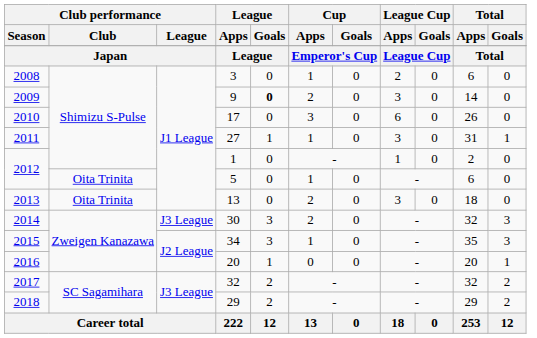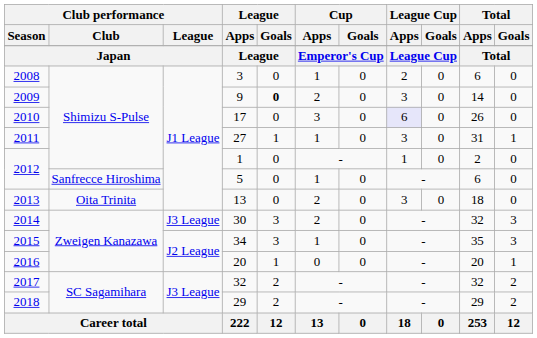 <table class="wikitable" style="text-align:center">
 <tr>
 <th colspan=3>Club performance</th>
 <th colspan=2>League</th>
 <th colspan=2>Cup</th>
 <th colspan=2>League Cup</th>
 <th colspan=2>Total</th>
 </tr>
 <tr>
 <th>Season</th>
 <th>Club</th>
 <th>League</th>
 <th>Apps</th>
 <th>Goals</th>
 <th>Apps</th>
 <th>Goals</th>
 <th>Apps</th>
 <th>Goals</th>
 <th>Apps</th>
 <th>Goals</th>
 </tr>
 <tr>
 </tr>
 <tr>
 <th colspan=3>Japan</th>
 <th colspan=2>League</th>
 <th colspan=2><a href='#'>Emperor's Cup</a></th>
 <th colspan=2><a href='#'>League Cup</a></th>
 <th colspan=2>Total</th>
 </tr>
 <tr>
 <td><a href='#'>2008</a></td>
 <td rowspan="5"><a href='#'>Shimizu S-Pulse</a></td>
 <td rowspan="7"><a href='#'>J1 League</a></td>
 <td>3</td>
 <td>0</td>
 <td>1</td>
 <td>0</td>
 <td>2</td>
 <td>0</td>
 <td>6</td>
 <td>0</td>
 </tr>
 <tr>
 <td><a href='#'>2009</a></td>
 <td>9</td>
 <td><strong>0</strong></td>
 <td>2</td>
 <td>0</td>
 <td>3</td>
 <td>0</td>
 <td>14</td>
 <td>0</td>
 </tr>
 <tr>
 <td><a href='#'>2010</a></td>
 <td>17</td>
 <td>0</td>
 <td>3</td>
 <td>0</td>
-<td>6</td>
+<td style="background: lavender;">6</td>
 <td>0</td>
 <td>26</td>
 <td>0</td>
 </tr>
 <tr>
 <td><a href='#'>2011</a></td>
 <td>27</td>
 <td>1</td>
 <td>1</td>
 <td>0</td>
 <td>3</td>
 <td>0</td>
 <td>31</td>
 <td>1</td>
 </tr>
 <tr>
 <td rowspan="2"><a href='#'>2012</a></td>
 <td>1</td>
 <td>0</td>
 <td colspan="2">-</td>
 <td>1</td>
 <td>0</td>
 <td>2</td>
 <td>0</td>
 </tr>
 <tr>
-<td><a href='#'>Oita Trinita</a></td>
+<td><a href='#'>Sanfrecce Hiroshima</a></td>
 <td>5</td>
 <td>0</td>
 <td>1</td>
 <td>0</td>
 <td colspan="2">-</td>
 <td>6</td>
 <td>0</td>
 </tr>
 <tr>
 <td><a href='#'>2013</a></td>
 <td><a href='#'>Oita Trinita</a></td>
 <td>13</td>
 <td>0</td>
 <td>2</td>
 <td>0</td>
 <td>3</td>
 <td>0</td>
 <td>18</td>
 <td>0</td>
 </tr>
 <tr>
 <td><a href='#'>2014</a></td>
 <td rowspan="3"><a href='#'>Zweigen Kanazawa</a></td>
 <td><a href='#'>J3 League</a></td>
 <td>30</td>
 <td>3</td>
 <td>2</td>
 <td>0</td>
 <td colspan="2">-</td>
 <td>32</td>
 <td>3</td>
 </tr>
 <tr>
 <td><a href='#'>2015</a></td>
 <td rowspan="2"><a href='#'>J2 League</a></td>
 <td>34</td>
 <td>3</td>
 <td>1</td>
 <td>0</td>
 <td colspan="2">-</td>
 <td>35</td>
 <td>3</td>
 </tr>
 <tr>
 <td><a href='#'>2016</a></td>
 <td>20</td>
 <td>1</td>
 <td>0</td>
 <td>0</td>
 <td colspan="2">-</td>
 <td>20</td>
 <td>1</td>
 </tr>
 <tr>
 <td><a href='#'>2017</a></td>
 <td rowspan="2"><a href='#'>SC Sagamihara</a></td>
 <td rowspan="2"><a href='#'>J3 League</a></td>
 <td>32</td>
 <td>2</td>
 <td colspan="2">-</td>
 <td colspan="2">-</td>
 <td>32</td>
 <td>2</td>
 </tr>
 <tr>
 <td><a href='#'>2018</a></td>
 <td>29</td>
 <td>2</td>
 <td colspan="2">-</td>
 <td colspan="2">-</td>
 <td>29</td>
 <td>2</td>
 </tr>
 <tr>
 <th colspan=3>Career total</th>
 <th>222</th>
 <th>12</th>
 <th>13</th>
 <th>0</th>
 <th>18</th>
 <th>0</th>
 <th>253</th>
 <th>12</th>
 </tr>
 </table>
